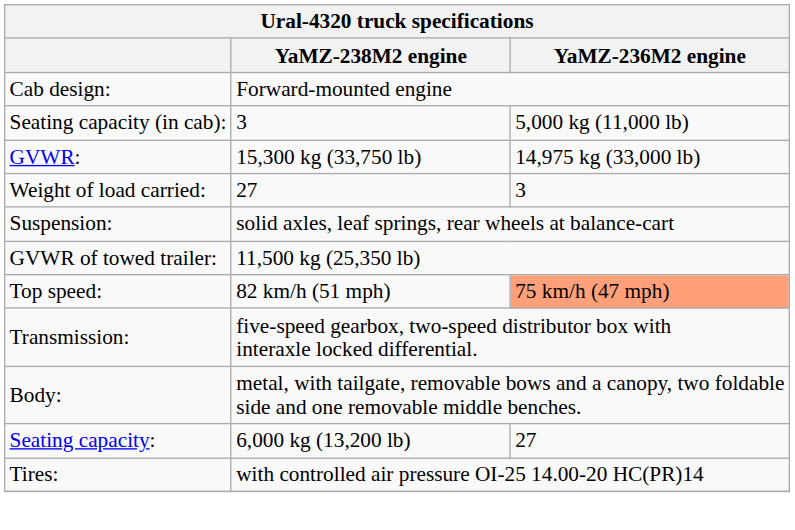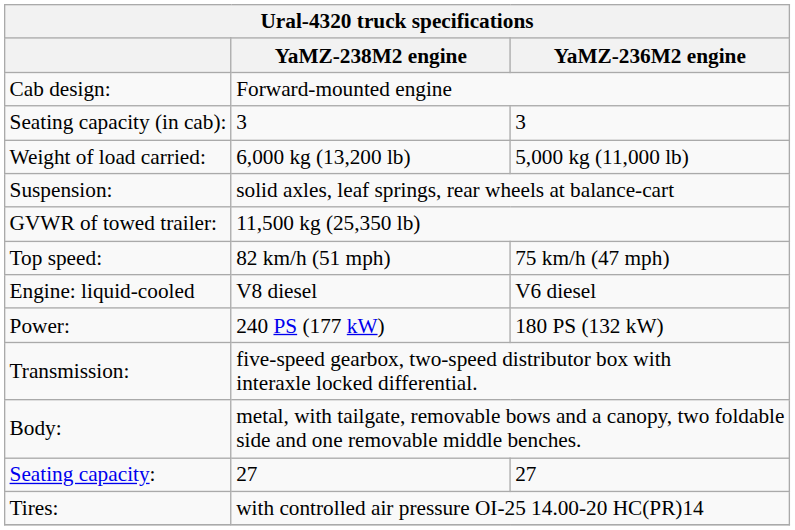 <table class="wikitable">
 <tr>
 <th colspan=3>Ural-4320 truck specifications</th>
 </tr>
 <tr>
 <th></th>
 <th>YaMZ-238M2 engine</th>
 <th>YaMZ-236M2 engine</th>
 </tr>
 <tr>
 <td>Cab design:</td>
 <td colspan=2>Forward-mounted engine</td>
 </tr>
 <tr>
 <td>Seating capacity (in cab):</td>
 <td>3</td>
-<td>5,000 kg (11,000 lb)</td>
-</tr>
-<tr>
-<td><a href='#'>GVWR</a>:</td>
-<td>15,300 kg (33,750 lb)</td>
-<td>14,975 kg (33,000 lb)</td>
+<td>3</td>
 </tr>
 <tr>
 <td>Weight of load carried:</td>
-<td>27</td>
-<td>3</td>
+<td>6,000 kg (13,200 lb)</td>
+<td>5,000 kg (11,000 lb)</td>
 </tr>
 <tr>
 <td>Suspension:</td>
 <td colspan=2>solid axles, leaf springs, rear wheels at balance-cart</td>
 </tr>
 <tr>
 <td>GVWR of towed trailer:</td>
 <td colspan = 2>11,500 kg (25,350 lb)</td>
 </tr>
 <tr>
 <td>Top speed:</td>
 <td>82 km/h (51 mph)</td>
-<td style="background: lightsalmon;">75 km/h (47 mph)</td>
+<td>75 km/h (47 mph)</td>
+</tr>
+<tr>
+<td>Engine: liquid-cooled</td>
+<td>V8 diesel</td>
+<td>V6 diesel</td>
+</tr>
+<tr>
+<td>Power:</td>
+<td>240 <a href='#'>PS</a> (177 <a href='#'>kW</a>)</td>
+<td>180 PS (132 kW)</td>
 </tr>
 <tr>
 <td>Transmission:</td>
 <td colspan=2>five-speed gearbox, two-speed distributor box with<br> interaxle locked differential.</td>
 </tr>
 <tr>
 <td>Body:</td>
 <td colspan=2>metal, with tailgate, removable bows and a canopy, two foldable<br> side and one removable middle benches.</td>
 </tr>
 <tr>
 <td><a href='#'>Seating capacity</a>:</td>
-<td>6,000 kg (13,200 lb)</td>
+<td>27</td>
 <td>27</td>
 </tr>
 <tr>
 <td>Tires:</td>
 <td colspan=2>with controlled air pressure OI-25 14.00-20 HC(PR)14</td>
 </tr>
 <tr>
 </tr>
 </table>
